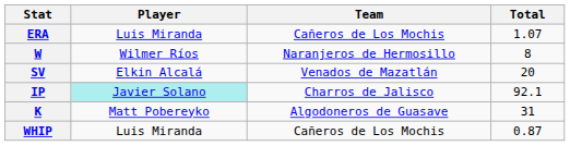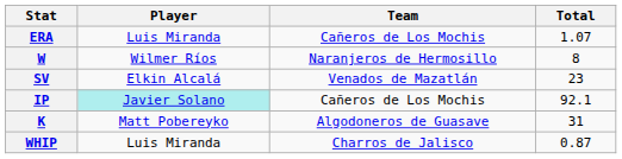 <table class="wikitable" style="text-align:center;">
 <tr>
 <th scope="col" width="3%">Stat</th>
 <th scope="col" width="10%">Player</th>
 <th scope="col" width="15%">Team</th>
 <th scope="col" width="3%">Total</th>
 </tr>
 <tr>
 <th scope="row" style="text-align:center;"><a href='#'>ERA</a></th>
 <td> <a href='#'>Luis Miranda</a></td>
 <td><a href='#'>Cañeros de Los Mochis</a></td>
 <td>1.07</td>
 </tr>
 <tr>
 <th scope="row" style="text-align:center;"><a href='#'>W</a></th>
 <td> <a href='#'>Wilmer Ríos</a></td>
 <td><a href='#'>Naranjeros de Hermosillo</a></td>
 <td>8</td>
 </tr>
 <tr>
 <th scope="row" style="text-align:center;"><a href='#'>SV</a></th>
 <td> <a href='#'>Elkin Alcalá</a></td>
 <td><a href='#'>Venados de Mazatlán</a></td>
-<td>20</td>
+<td>23</td>
 </tr>
 <tr>
 <th scope="row" style="text-align:center;"><a href='#'>IP</a></th>
 <td style="background: paleturquoise;"> <a href='#'>Javier Solano</a></td>
-<td><a href='#'>Charros de Jalisco</a></td>
+<td>Cañeros de Los Mochis</td>
 <td>92.1</td>
 </tr>
 <tr>
 <th scope="row" style="text-align:center;"><a href='#'>K</a></th>
 <td> <a href='#'>Matt Pobereyko</a></td>
 <td><a href='#'>Algodoneros de Guasave</a></td>
 <td>31</td>
 </tr>
 <tr>
 <th scope="row" style="text-align:center;"><a href='#'>WHIP</a></th>
 <td> Luis Miranda</td>
-<td>Cañeros de Los Mochis</td>
+<td><a href='#'>Charros de Jalisco</a></td>
 <td>0.87</td>
 </tr>
 </table>
